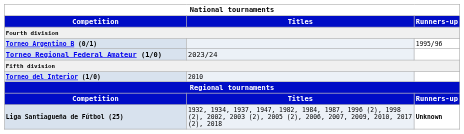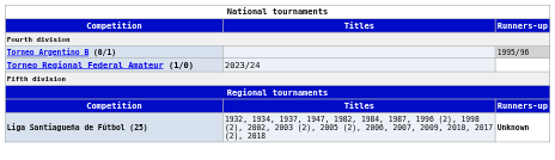 <table border="1" cellpadding="2" cellspacing="0" style="color:white: #000000; border: 1px #aaa solid; border-collapse: collapse; font-size: 90%;" width="760">
 <tr>
 <th colspan="3">National tournaments</th>
 </tr>
 <tr style="background:#000CC6;color:white;">
 <th width="40%"> Competition</th>
 <th width="50%">Titles</th>
 <th width="10%">Runners-up</th>
 </tr>
 <tr align="left" style="background:#f0f0f0;color:black;">
 <th colspan="3"><small>Fourth division</small></th>
 </tr>
 <tr style="font-size: 90%;">
 <td bgcolor="#d8e2ee"><strong><a href='#'>Torneo Argentino B</a> (0/1)</strong></td>
 <td bgcolor="#ecf1f7"></td>
-<td>1995/96</td>
+<td style="background: lightgrey;">1995/96</td>
 </tr>
 <tr>
 <td bgcolor="#d8e2ee"><strong><a href='#'>Torneo Regional Federal Amateur</a> (1/0)</strong></td>
 <td bgcolor="#ecf1f7">2023/24</td>
 <td></td>
 </tr>
 <tr align="left" style="background:#f0f0f0;color:black;">
 <th colspan="3"><small>Fifth division</small></th>
-</tr>
-<tr style="font-size: 90%;">
-<td bgcolor="#d8e2ee"><strong><a href='#'>Torneo del Interior</a> (1/0)</strong></td>
-<td bgcolor="#ecf1f7">2010</td>
-<td></td>
 </tr>
 <tr bgcolor="000CC6" style="color:white;">
 <th colspan="3">Regional tournaments</th>
 </tr>
 <tr style="background:#000CC6;color:white;">
 <th width="40%"> Competition</th>
 <th width="50%">Titles</th>
 <th width="10%">Runners-up</th>
 </tr>
 <tr style="font-size: 90%;">
 <td bgcolor="#d8e2ee"><strong>Liga Santiagueña de Fútbol (25)</strong></td>
 <td bgcolor="#ecf1f7">1932, 1934, 1937, 1947, 1982, 1984, 1987, 1996 (2), 1998 (2), 2002, 2003 (2), 2005 (2), 2006, 2007, 2009, 2010, 2017 (2), 2018</td>
 <td><strong>Unknown</strong></td>
 </tr>
 </table>
